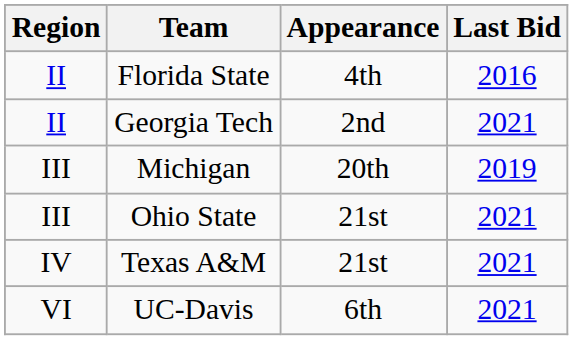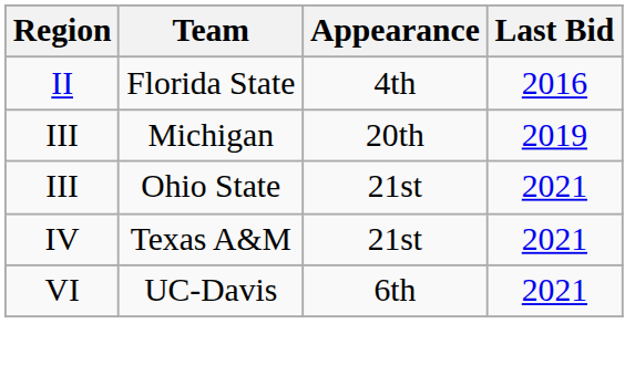 <table class="wikitable sortable" style="text-align:center">
 <tr>
 <th>Region</th>
 <th>Team</th>
 <th>Appearance</th>
 <th>Last Bid</th>
 </tr>
 <tr>
 <td><a href='#'>II</a></td>
 <td>Florida State</td>
 <td>4th</td>
 <td><a href='#'>2016</a></td>
-</tr>
-<tr>
-<td><a href='#'>II</a></td>
-<td>Georgia Tech</td>
-<td>2nd</td>
-<td><a href='#'>2021</a></td>
 </tr>
 <tr>
 <td>III</td>
 <td>Michigan</td>
 <td>20th</td>
 <td><a href='#'>2019</a></td>
 </tr>
 <tr>
 <td>III</td>
 <td>Ohio State</td>
 <td>21st</td>
 <td><a href='#'>2021</a></td>
 </tr>
 <tr>
 <td>IV</td>
 <td>Texas A&M</td>
 <td>21st</td>
 <td><a href='#'>2021</a></td>
 </tr>
 <tr>
 <td>VI</td>
 <td>UC-Davis</td>
 <td>6th</td>
 <td><a href='#'>2021</a></td>
 </tr>
 </table>
